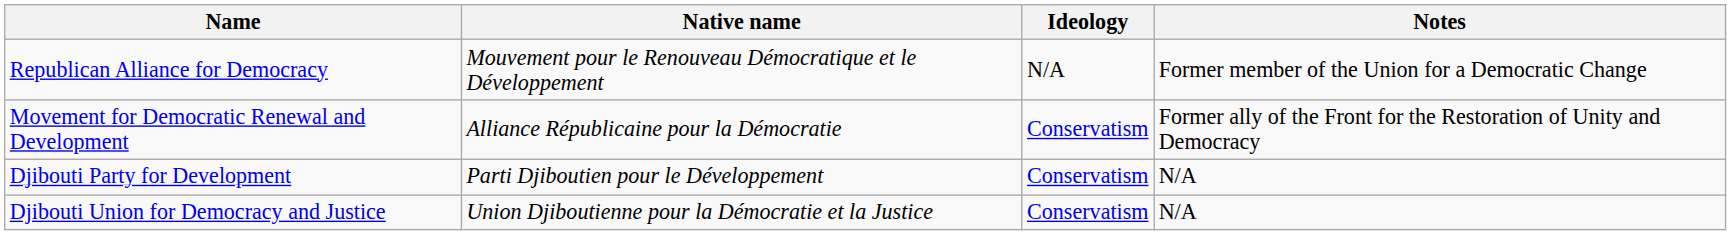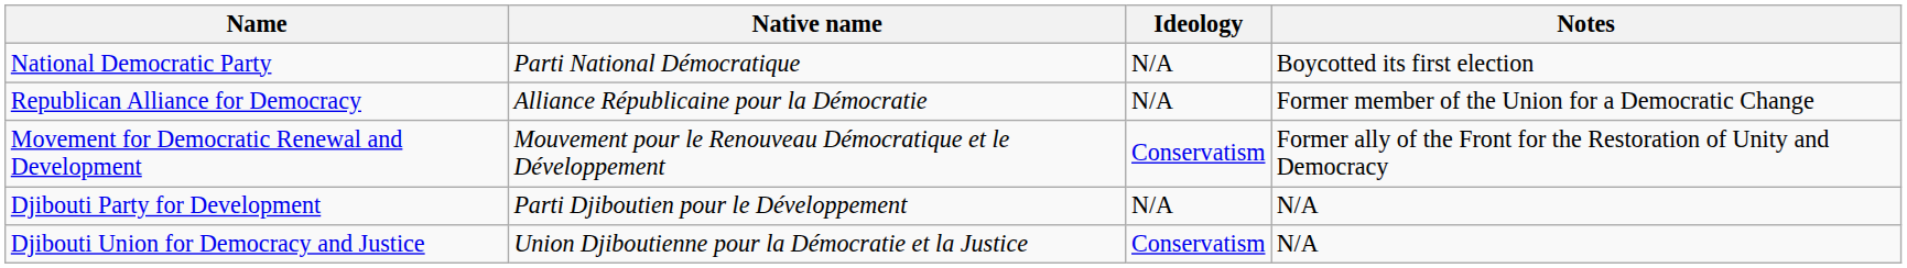 <table class="wikitable">
 <tr>
 <th>Name</th>
 <th>Native name</th>
 <th>Ideology</th>
 <th>Notes</th>
 </tr>
 <tr>
+<td><a href='#'>National Democratic Party</a></td>
+<td><em>Parti National Démocratique</em></td>
+<td>N/A</td>
+<td>Boycotted its first election</td>
+</tr>
+<tr>
 <td><a href='#'>Republican Alliance for Democracy</a></td>
-<td><em>Mouvement pour le Renouveau Démocratique et le Développement</em></td>
+<td><em>Alliance Républicaine pour la Démocratie</em></td>
 <td>N/A</td>
 <td>Former member of the Union for a Democratic Change</td>
 </tr>
 <tr>
 <td><a href='#'>Movement for Democratic Renewal and Development</a></td>
-<td><em>Alliance Républicaine pour la Démocratie</em></td>
+<td><em>Mouvement pour le Renouveau Démocratique et le Développement</em></td>
 <td><a href='#'>Conservatism</a></td>
 <td>Former ally of the Front for the Restoration of Unity and Democracy</td>
 </tr>
 <tr>
 <td><a href='#'>Djibouti Party for Development</a></td>
 <td><em>Parti Djiboutien pour le Développement</em></td>
-<td><a href='#'>Conservatism</a></td>
+<td>N/A</td>
 <td>N/A</td>
 </tr>
 <tr>
 <td><a href='#'>Djibouti Union for Democracy and Justice</a></td>
 <td><em>Union Djiboutienne pour la Démocratie et la Justice</em></td>
 <td><a href='#'>Conservatism</a></td>
 <td>N/A</td>
 </tr>
 </table>
